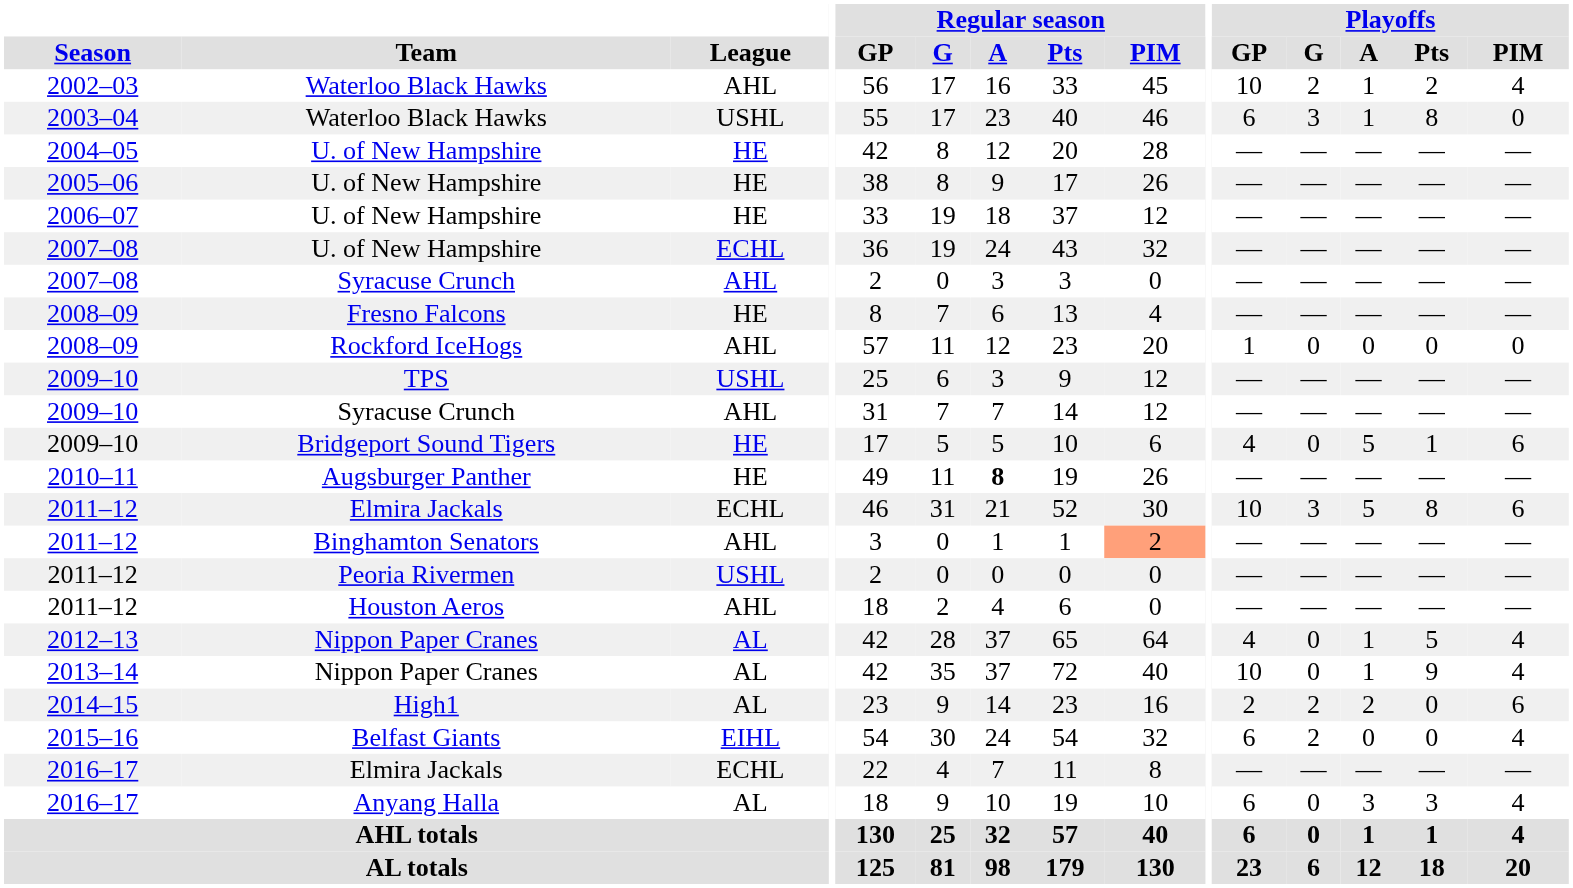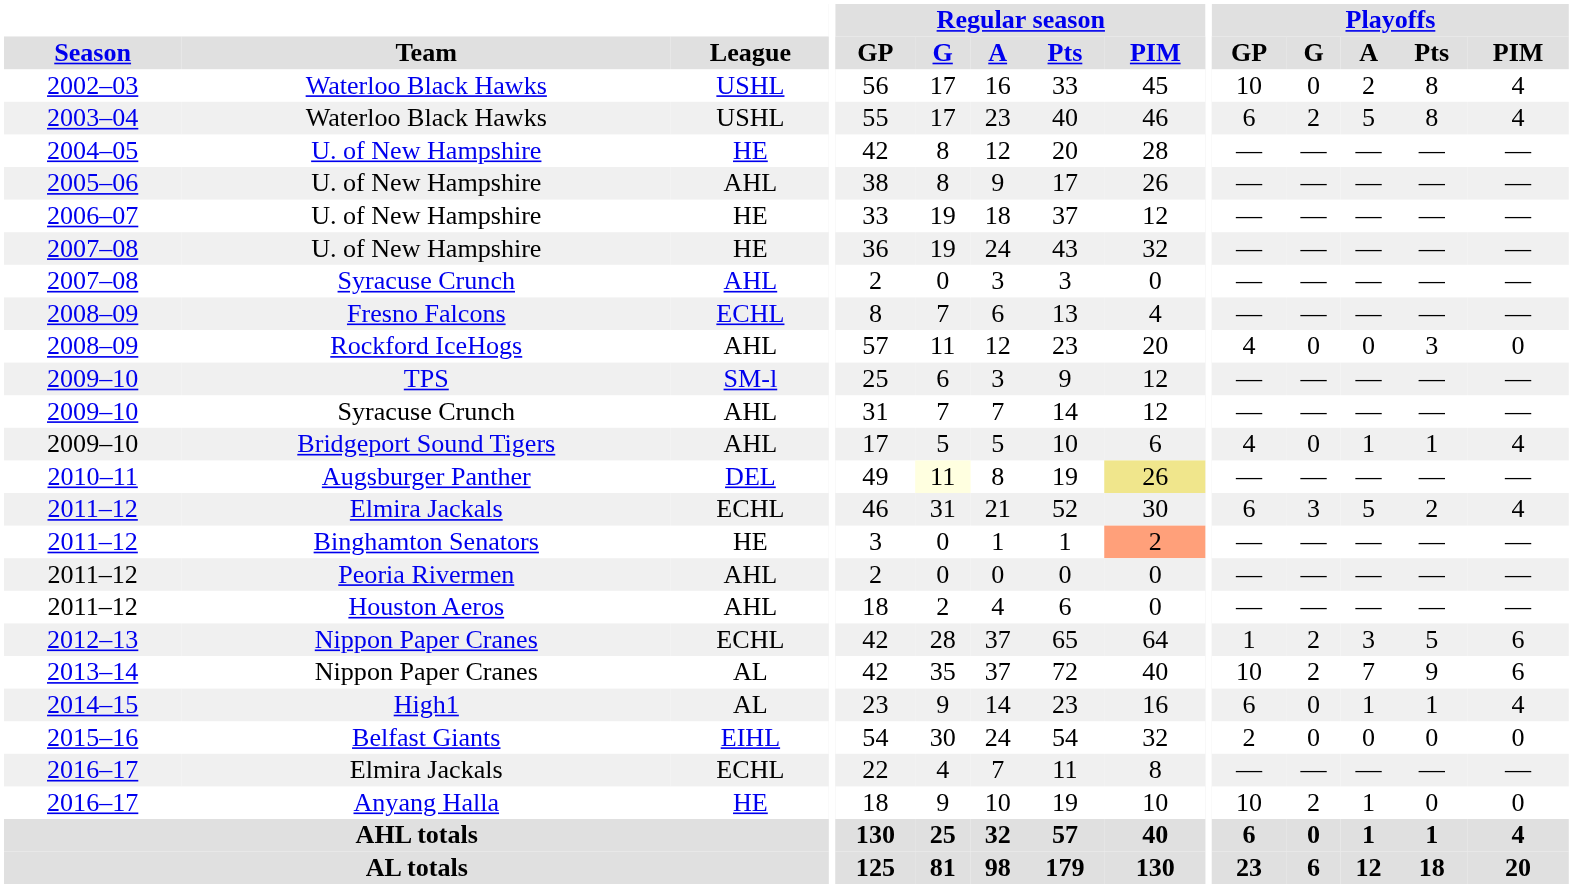 <table border="0" cellpadding="1" cellspacing="0" style="text-align:center; width:60em">
 <tr bgcolor="#e0e0e0">
 <th colspan="3" bgcolor="#ffffff"></th>
 <th rowspan="99" bgcolor="#ffffff"></th>
 <th colspan="5"><a href='#'>Regular season</a></th>
 <th rowspan="99" bgcolor="#ffffff"></th>
 <th colspan="5"><a href='#'>Playoffs</a></th>
 </tr>
 <tr bgcolor="#e0e0e0">
 <th><a href='#'>Season</a></th>
 <th>Team</th>
 <th>League</th>
 <th>GP</th>
 <th><a href='#'>G</a></th>
 <th><a href='#'>A</a></th>
 <th><a href='#'>Pts</a></th>
 <th><a href='#'>PIM</a></th>
 <th>GP</th>
 <th>G</th>
 <th>A</th>
 <th>Pts</th>
 <th>PIM</th>
 </tr>
 <tr>
 <td><a href='#'>2002–03</a></td>
 <td><a href='#'>Waterloo Black Hawks</a></td>
-<td>AHL</td>
+<td><a href='#'>USHL</a></td>
 <td>56</td>
 <td>17</td>
 <td>16</td>
 <td>33</td>
 <td>45</td>
 <td>10</td>
+<td>0</td>
 <td>2</td>
-<td>1</td>
-<td>2</td>
+<td>8</td>
 <td>4</td>
 </tr>
 <tr bgcolor="#f0f0f0">
 <td><a href='#'>2003–04</a></td>
 <td>Waterloo Black Hawks</td>
 <td>USHL</td>
 <td>55</td>
 <td>17</td>
 <td>23</td>
 <td>40</td>
 <td>46</td>
 <td>6</td>
-<td>3</td>
-<td>1</td>
+<td>2</td>
+<td>5</td>
 <td>8</td>
-<td>0</td>
+<td>4</td>
 </tr>
 <tr>
 <td><a href='#'>2004–05</a></td>
 <td><a href='#'>U. of New Hampshire</a></td>
 <td><a href='#'>HE</a></td>
 <td>42</td>
 <td>8</td>
 <td>12</td>
 <td>20</td>
 <td>28</td>
 <td>—</td>
 <td>—</td>
 <td>—</td>
 <td>—</td>
 <td>—</td>
 </tr>
 <tr bgcolor="#f0f0f0">
 <td><a href='#'>2005–06</a></td>
 <td>U. of New Hampshire</td>
-<td>HE</td>
+<td>AHL</td>
 <td>38</td>
 <td>8</td>
 <td>9</td>
 <td>17</td>
 <td>26</td>
 <td>—</td>
 <td>—</td>
 <td>—</td>
 <td>—</td>
 <td>—</td>
 </tr>
 <tr>
 <td><a href='#'>2006–07</a></td>
 <td>U. of New Hampshire</td>
 <td>HE</td>
 <td>33</td>
 <td>19</td>
 <td>18</td>
 <td>37</td>
 <td>12</td>
 <td>—</td>
 <td>—</td>
 <td>—</td>
 <td>—</td>
 <td>—</td>
 </tr>
 <tr bgcolor="#f0f0f0">
 <td><a href='#'>2007–08</a></td>
 <td>U. of New Hampshire</td>
-<td><a href='#'>ECHL</a></td>
+<td>HE</td>
 <td>36</td>
 <td>19</td>
 <td>24</td>
 <td>43</td>
 <td>32</td>
 <td>—</td>
 <td>—</td>
 <td>—</td>
 <td>—</td>
 <td>—</td>
 </tr>
 <tr>
 <td><a href='#'>2007–08</a></td>
 <td><a href='#'>Syracuse Crunch</a></td>
 <td><a href='#'>AHL</a></td>
 <td>2</td>
 <td>0</td>
 <td>3</td>
 <td>3</td>
 <td>0</td>
 <td>—</td>
 <td>—</td>
 <td>—</td>
 <td>—</td>
 <td>—</td>
 </tr>
 <tr bgcolor="#f0f0f0">
 <td><a href='#'>2008–09</a></td>
 <td><a href='#'>Fresno Falcons</a></td>
-<td>HE</td>
+<td><a href='#'>ECHL</a></td>
 <td>8</td>
 <td>7</td>
 <td>6</td>
 <td>13</td>
 <td>4</td>
 <td>—</td>
 <td>—</td>
 <td>—</td>
 <td>—</td>
 <td>—</td>
 </tr>
 <tr>
 <td><a href='#'>2008–09</a></td>
 <td><a href='#'>Rockford IceHogs</a></td>
 <td>AHL</td>
 <td>57</td>
 <td>11</td>
 <td>12</td>
 <td>23</td>
 <td>20</td>
-<td>1</td>
+<td>4</td>
 <td>0</td>
 <td>0</td>
-<td>0</td>
+<td>3</td>
 <td>0</td>
 </tr>
 <tr bgcolor="#f0f0f0">
 <td><a href='#'>2009–10</a></td>
 <td><a href='#'>TPS</a></td>
-<td><a href='#'>USHL</a></td>
+<td><a href='#'>SM-l</a></td>
 <td>25</td>
 <td>6</td>
 <td>3</td>
 <td>9</td>
 <td>12</td>
 <td>—</td>
 <td>—</td>
 <td>—</td>
 <td>—</td>
 <td>—</td>
 </tr>
 <tr>
 <td><a href='#'>2009–10</a></td>
 <td>Syracuse Crunch</td>
 <td>AHL</td>
 <td>31</td>
 <td>7</td>
 <td>7</td>
 <td>14</td>
 <td>12</td>
 <td>—</td>
 <td>—</td>
 <td>—</td>
 <td>—</td>
 <td>—</td>
 </tr>
 <tr bgcolor="#f0f0f0">
 <td>2009–10</td>
 <td><a href='#'>Bridgeport Sound Tigers</a></td>
-<td><a href='#'>HE</a></td>
+<td>AHL</td>
 <td>17</td>
 <td>5</td>
 <td>5</td>
 <td>10</td>
 <td>6</td>
 <td>4</td>
 <td>0</td>
-<td>5</td>
 <td>1</td>
-<td>6</td>
+<td>1</td>
+<td>4</td>
 </tr>
 <tr>
 <td><a href='#'>2010–11</a></td>
 <td><a href='#'>Augsburger Panther</a></td>
-<td>HE</td>
+<td><a href='#'>DEL</a></td>
 <td>49</td>
-<td>11</td>
-<td><strong>8</strong></td>
+<td style="background: lightyellow;">11</td>
+<td>8</td>
 <td>19</td>
-<td>26</td>
+<td style="background: khaki;">26</td>
 <td>—</td>
 <td>—</td>
 <td>—</td>
 <td>—</td>
 <td>—</td>
 </tr>
 <tr bgcolor="#f0f0f0">
 <td><a href='#'>2011–12</a></td>
 <td><a href='#'>Elmira Jackals</a></td>
 <td>ECHL</td>
 <td>46</td>
 <td>31</td>
 <td>21</td>
 <td>52</td>
 <td>30</td>
-<td>10</td>
+<td>6</td>
 <td>3</td>
 <td>5</td>
-<td>8</td>
-<td>6</td>
+<td>2</td>
+<td>4</td>
 </tr>
 <tr>
 <td><a href='#'>2011–12</a></td>
 <td><a href='#'>Binghamton Senators</a></td>
-<td>AHL</td>
+<td>HE</td>
 <td>3</td>
 <td>0</td>
 <td>1</td>
 <td>1</td>
 <td style="background: lightsalmon;">2</td>
 <td>—</td>
 <td>—</td>
 <td>—</td>
 <td>—</td>
 <td>—</td>
 </tr>
 <tr bgcolor="#f0f0f0">
 <td>2011–12</td>
 <td><a href='#'>Peoria Rivermen</a></td>
-<td><a href='#'>USHL</a></td>
+<td>AHL</td>
 <td>2</td>
 <td>0</td>
 <td>0</td>
 <td>0</td>
 <td>0</td>
 <td>—</td>
 <td>—</td>
 <td>—</td>
 <td>—</td>
 <td>—</td>
 </tr>
 <tr>
 <td>2011–12</td>
 <td><a href='#'>Houston Aeros</a></td>
 <td>AHL</td>
 <td>18</td>
 <td>2</td>
 <td>4</td>
 <td>6</td>
 <td>0</td>
 <td>—</td>
 <td>—</td>
 <td>—</td>
 <td>—</td>
 <td>—</td>
 </tr>
 <tr bgcolor="#f0f0f0">
 <td><a href='#'>2012–13</a></td>
 <td><a href='#'>Nippon Paper Cranes</a></td>
-<td><a href='#'>AL</a></td>
+<td>ECHL</td>
 <td>42</td>
 <td>28</td>
 <td>37</td>
 <td>65</td>
 <td>64</td>
-<td>4</td>
-<td>0</td>
 <td>1</td>
+<td>2</td>
+<td>3</td>
 <td>5</td>
-<td>4</td>
+<td>6</td>
 </tr>
 <tr>
 <td><a href='#'>2013–14</a></td>
 <td>Nippon Paper Cranes</td>
 <td>AL</td>
 <td>42</td>
 <td>35</td>
 <td>37</td>
 <td>72</td>
 <td>40</td>
 <td>10</td>
-<td>0</td>
-<td>1</td>
+<td>2</td>
+<td>7</td>
 <td>9</td>
-<td>4</td>
+<td>6</td>
 </tr>
 <tr bgcolor="#f0f0f0">
 <td><a href='#'>2014–15</a></td>
 <td><a href='#'>High1</a></td>
 <td>AL</td>
 <td>23</td>
 <td>9</td>
 <td>14</td>
 <td>23</td>
 <td>16</td>
-<td>2</td>
-<td>2</td>
-<td>2</td>
+<td>6</td>
 <td>0</td>
-<td>6</td>
+<td>1</td>
+<td>1</td>
+<td>4</td>
 </tr>
 <tr>
 <td><a href='#'>2015–16</a></td>
 <td><a href='#'>Belfast Giants</a></td>
 <td><a href='#'>EIHL</a></td>
 <td>54</td>
 <td>30</td>
 <td>24</td>
 <td>54</td>
 <td>32</td>
-<td>6</td>
 <td>2</td>
 <td>0</td>
 <td>0</td>
-<td>4</td>
+<td>0</td>
+<td>0</td>
 </tr>
 <tr bgcolor="#f0f0f0">
 <td><a href='#'>2016–17</a></td>
 <td>Elmira Jackals</td>
 <td>ECHL</td>
 <td>22</td>
 <td>4</td>
 <td>7</td>
 <td>11</td>
 <td>8</td>
 <td>—</td>
 <td>—</td>
 <td>—</td>
 <td>—</td>
 <td>—</td>
 </tr>
 <tr>
 <td><a href='#'>2016–17</a></td>
 <td><a href='#'>Anyang Halla</a></td>
-<td>AL</td>
+<td><a href='#'>HE</a></td>
 <td>18</td>
 <td>9</td>
 <td>10</td>
 <td>19</td>
 <td>10</td>
-<td>6</td>
+<td>10</td>
+<td>2</td>
+<td>1</td>
 <td>0</td>
-<td>3</td>
-<td>3</td>
-<td>4</td>
+<td>0</td>
 </tr>
 <tr bgcolor="#e0e0e0">
 <th colspan="3">AHL totals</th>
 <th>130</th>
 <th>25</th>
 <th>32</th>
 <th>57</th>
 <th>40</th>
 <th>6</th>
 <th>0</th>
 <th>1</th>
 <th>1</th>
 <th>4</th>
 </tr>
 <tr bgcolor="#e0e0e0">
 <th colspan="3">AL totals</th>
 <th>125</th>
 <th>81</th>
 <th>98</th>
 <th>179</th>
 <th>130</th>
 <th>23</th>
 <th>6</th>
 <th>12</th>
 <th>18</th>
 <th>20</th>
 </tr>
 </table>
